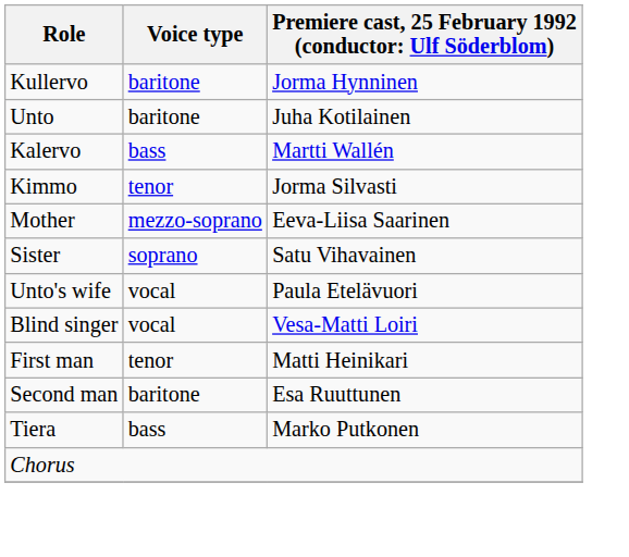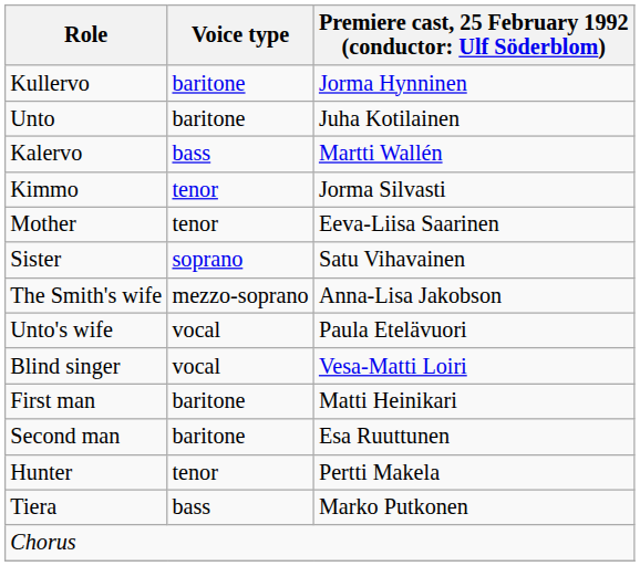 <table class="wikitable">
 <tr>
 <th>Role</th>
 <th>Voice type</th>
 <th>Premiere cast, 25 February 1992<br>(conductor: <a href='#'>Ulf Söderblom</a>)</th>
 </tr>
 <tr>
 <td>Kullervo</td>
 <td><a href='#'>baritone</a></td>
 <td><a href='#'>Jorma Hynninen</a></td>
 </tr>
 <tr>
 <td>Unto</td>
 <td>baritone</td>
 <td>Juha Kotilainen</td>
 </tr>
 <tr>
 <td>Kalervo</td>
 <td><a href='#'>bass</a></td>
 <td><a href='#'>Martti Wallén</a></td>
 </tr>
 <tr>
 <td>Kimmo</td>
 <td><a href='#'>tenor</a></td>
 <td>Jorma Silvasti</td>
 </tr>
 <tr>
 <td>Mother</td>
-<td><a href='#'>mezzo-soprano</a></td>
+<td>tenor</td>
 <td>Eeva-Liisa Saarinen</td>
 </tr>
 <tr>
 <td>Sister</td>
 <td><a href='#'>soprano</a></td>
 <td>Satu Vihavainen</td>
+</tr>
+<tr>
+<td>The Smith's wife</td>
+<td>mezzo-soprano</td>
+<td>Anna-Lisa Jakobson</td>
 </tr>
 <tr>
 <td>Unto's wife</td>
 <td>vocal</td>
 <td>Paula Etelävuori</td>
 </tr>
 <tr>
 <td>Blind singer</td>
 <td>vocal</td>
 <td><a href='#'>Vesa-Matti Loiri</a></td>
 </tr>
 <tr>
 <td>First man</td>
-<td>tenor</td>
+<td>baritone</td>
 <td>Matti Heinikari</td>
 </tr>
 <tr>
 <td>Second man</td>
 <td>baritone</td>
 <td>Esa Ruuttunen</td>
+</tr>
+<tr>
+<td>Hunter</td>
+<td>tenor</td>
+<td>Pertti Makela</td>
 </tr>
 <tr>
 <td>Tiera</td>
 <td>bass</td>
 <td>Marko Putkonen</td>
 </tr>
 <tr>
 <td colspan="3"><em>Chorus</em></td>
 </tr>
 <tr>
 </tr>
 </table>
